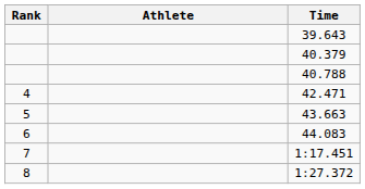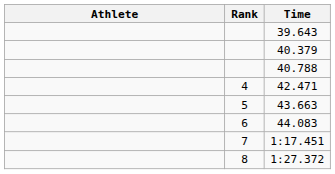 <table class=wikitable style="text-align:center">
 <tr>
+<th width=250>Athlete</th>
 <th width=40>Rank</th>
-<th width=250>Athlete</th>
 <th width=70>Time</th>
 </tr>
 <tr>
+<td align=left></td>
 <td></td>
-<td align=left></td>
 <td>39.643</td>
 </tr>
 <tr>
+<td align=left></td>
 <td></td>
-<td align=left></td>
 <td>40.379</td>
 </tr>
 <tr>
+<td align=left></td>
 <td></td>
-<td align=left></td>
 <td>40.788</td>
 </tr>
 <tr>
+<td align=left></td>
 <td>4</td>
-<td align=left></td>
 <td>42.471</td>
 </tr>
 <tr>
+<td align=left></td>
 <td>5</td>
-<td align=left></td>
 <td>43.663</td>
 </tr>
 <tr>
+<td align=left></td>
 <td>6</td>
-<td align=left></td>
 <td>44.083</td>
 </tr>
 <tr>
+<td align=left></td>
 <td>7</td>
-<td align=left></td>
 <td>1:17.451</td>
 </tr>
 <tr>
+<td align=left></td>
 <td>8</td>
-<td align=left></td>
 <td>1:27.372</td>
 </tr>
 </table>
